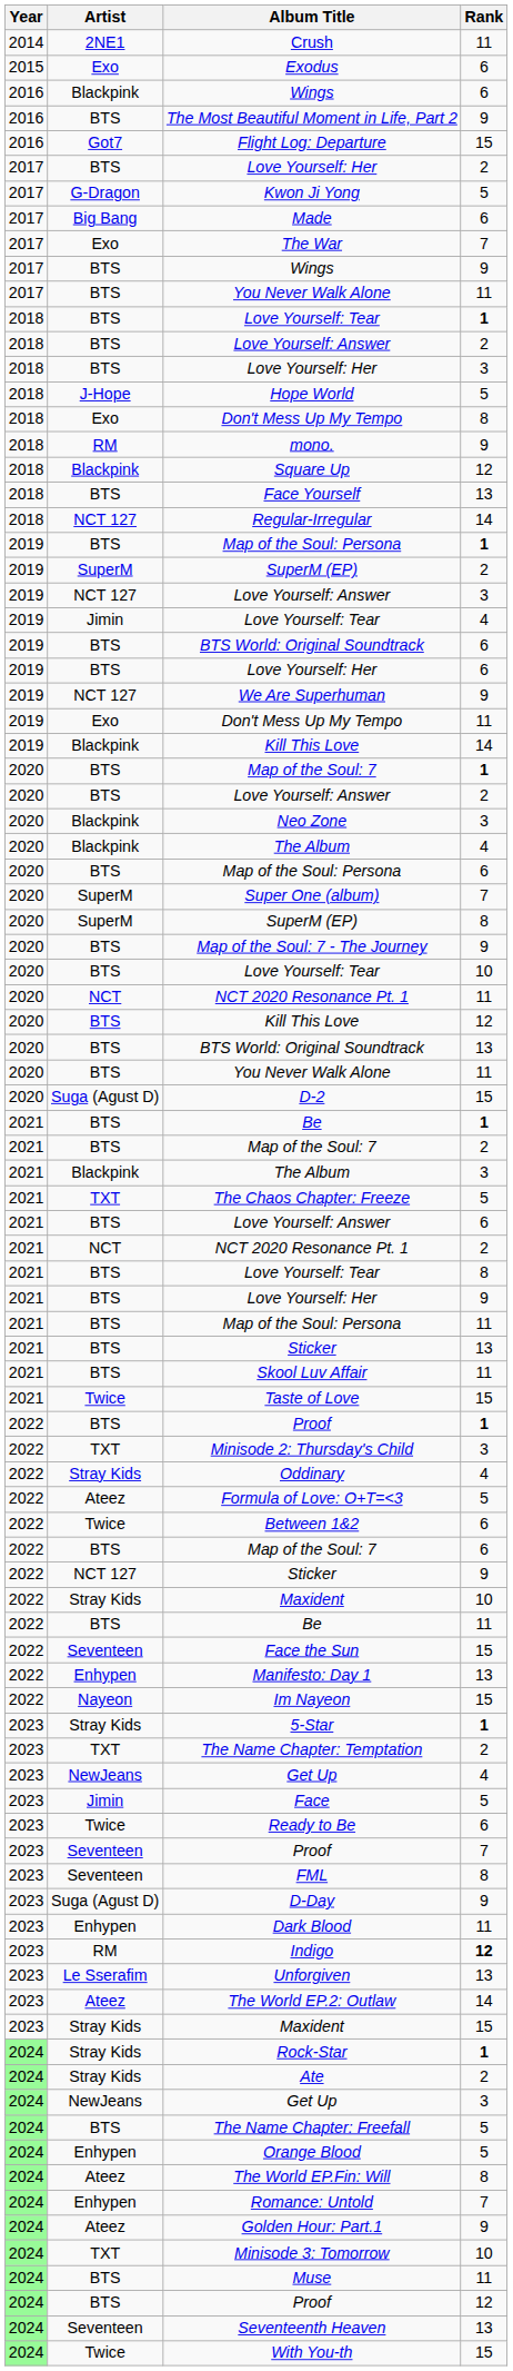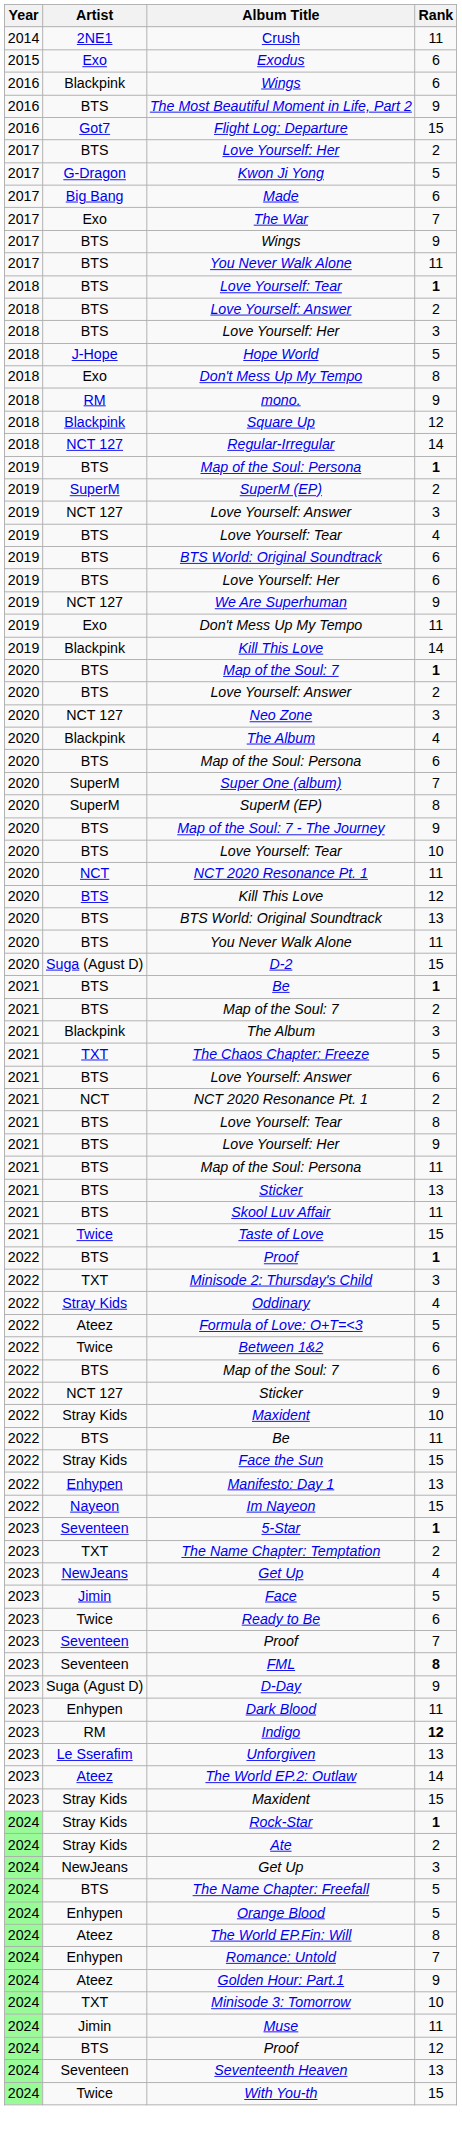 <table class="wikitable sortable" style="text-align:center">
 <tr>
 <th>Year</th>
 <th>Artist</th>
 <th>Album Title</th>
 <th>Rank</th>
 </tr>
 <tr>
 <td>2014</td>
 <td><a href='#'>2NE1</a></td>
 <td><a href='#'>Crush</a></td>
 <td>11</td>
 </tr>
 <tr>
 <td>2015</td>
 <td><a href='#'>Exo</a></td>
 <td><em><a href='#'>Exodus</a></em></td>
 <td>6</td>
 </tr>
 <tr>
 <td>2016</td>
 <td>Blackpink</td>
 <td><em><a href='#'>Wings</a></em></td>
 <td>6</td>
 </tr>
 <tr>
 <td>2016</td>
 <td>BTS</td>
 <td><em><a href='#'>The Most Beautiful Moment in Life, Part 2</a></em></td>
 <td>9</td>
 </tr>
 <tr>
 <td>2016</td>
 <td><a href='#'>Got7</a></td>
 <td><em><a href='#'>Flight Log: Departure</a></em></td>
 <td>15</td>
 </tr>
 <tr>
 <td>2017</td>
 <td>BTS</td>
 <td><em><a href='#'>Love Yourself: Her</a></em></td>
 <td>2</td>
 </tr>
 <tr>
 <td>2017</td>
 <td><a href='#'>G-Dragon</a></td>
 <td><em><a href='#'>Kwon Ji Yong</a></em></td>
 <td>5</td>
 </tr>
 <tr>
 <td>2017</td>
 <td><a href='#'>Big Bang</a></td>
 <td><em><a href='#'>Made</a></em></td>
 <td>6</td>
 </tr>
 <tr>
 <td>2017</td>
 <td>Exo</td>
 <td><em><a href='#'>The War</a></em></td>
 <td>7</td>
 </tr>
 <tr>
 <td>2017</td>
 <td>BTS</td>
 <td><em>Wings</em></td>
 <td>9</td>
 </tr>
 <tr>
 <td>2017</td>
 <td>BTS</td>
 <td><em><a href='#'>You Never Walk Alone</a></em></td>
 <td>11</td>
 </tr>
 <tr>
 <td>2018</td>
 <td>BTS</td>
 <td><em><a href='#'>Love Yourself: Tear</a></em></td>
 <td><span><strong>1</strong></span></td>
 </tr>
 <tr>
 <td>2018</td>
 <td>BTS</td>
 <td><em><a href='#'>Love Yourself: Answer</a></em></td>
 <td>2</td>
 </tr>
 <tr>
 <td>2018</td>
 <td>BTS</td>
 <td><em>Love Yourself: Her</em></td>
 <td>3</td>
 </tr>
 <tr>
 <td>2018</td>
 <td><a href='#'>J-Hope</a></td>
 <td><em><a href='#'>Hope World</a></em></td>
 <td>5</td>
 </tr>
 <tr>
 <td>2018</td>
 <td>Exo</td>
 <td><em><a href='#'>Don't Mess Up My Tempo</a></em></td>
 <td>8</td>
 </tr>
 <tr>
 <td>2018</td>
 <td><a href='#'>RM</a></td>
 <td><em><a href='#'>mono.</a></em></td>
 <td>9</td>
 </tr>
 <tr>
 <td>2018</td>
 <td><a href='#'>Blackpink</a></td>
 <td><em><a href='#'>Square Up</a></em></td>
 <td>12</td>
 </tr>
 <tr>
 <td>2018</td>
-<td>BTS</td>
-<td><em><a href='#'>Face Yourself</a></em></td>
-<td>13</td>
-</tr>
-<tr>
-<td>2018</td>
 <td><a href='#'>NCT 127</a></td>
 <td><em><a href='#'>Regular-Irregular</a></em></td>
 <td>14</td>
 </tr>
 <tr>
 <td>2019</td>
 <td>BTS</td>
 <td><em><a href='#'>Map of the Soul: Persona</a></em></td>
 <td><span><strong>1</strong></span></td>
 </tr>
 <tr>
 <td>2019</td>
 <td><a href='#'>SuperM</a></td>
 <td><em><a href='#'>SuperM (EP)</a></em></td>
 <td>2</td>
 </tr>
 <tr>
 <td>2019</td>
 <td>NCT 127</td>
 <td><em>Love Yourself: Answer</em></td>
 <td>3</td>
 </tr>
 <tr>
 <td>2019</td>
-<td>Jimin</td>
+<td>BTS</td>
 <td><em>Love Yourself: Tear</em></td>
 <td>4</td>
 </tr>
 <tr>
 <td>2019</td>
 <td>BTS</td>
 <td><em><a href='#'>BTS World: Original Soundtrack</a></em></td>
 <td>6</td>
 </tr>
 <tr>
 <td>2019</td>
 <td>BTS</td>
 <td><em>Love Yourself: Her</em></td>
 <td>6</td>
 </tr>
 <tr>
 <td>2019</td>
 <td>NCT 127</td>
 <td><em><a href='#'>We Are Superhuman</a></em></td>
 <td>9</td>
 </tr>
 <tr>
 <td>2019</td>
 <td>Exo</td>
 <td><em>Don't Mess Up My Tempo</em></td>
 <td>11</td>
 </tr>
 <tr>
 <td>2019</td>
 <td>Blackpink</td>
 <td><em><a href='#'>Kill This Love</a></em></td>
 <td>14</td>
 </tr>
 <tr>
 <td>2020</td>
 <td>BTS</td>
 <td><em><a href='#'>Map of the Soul: 7</a></em></td>
 <td><span><strong>1</strong></span></td>
 </tr>
 <tr>
 <td>2020</td>
 <td>BTS</td>
 <td><em>Love Yourself: Answer</em></td>
 <td>2</td>
 </tr>
 <tr>
 <td>2020</td>
-<td>Blackpink</td>
+<td>NCT 127</td>
 <td><em><a href='#'>Neo Zone</a></em></td>
 <td>3</td>
 </tr>
 <tr>
 <td>2020</td>
 <td>Blackpink</td>
 <td><em><a href='#'>The Album</a></em></td>
 <td>4</td>
 </tr>
 <tr>
 <td>2020</td>
 <td>BTS</td>
 <td><em>Map of the Soul: Persona</em></td>
 <td>6</td>
 </tr>
 <tr>
 <td>2020</td>
 <td>SuperM</td>
 <td><em><a href='#'>Super One (album)</a></em></td>
 <td>7</td>
 </tr>
 <tr>
 <td>2020</td>
 <td>SuperM</td>
 <td><em>SuperM (EP)</em></td>
 <td>8</td>
 </tr>
 <tr>
 <td>2020</td>
 <td>BTS</td>
 <td><em><a href='#'>Map of the Soul: 7 - The Journey</a></em></td>
 <td>9</td>
 </tr>
 <tr>
 <td>2020</td>
 <td>BTS</td>
 <td><em>Love Yourself: Tear</em></td>
 <td>10</td>
 </tr>
 <tr>
 <td>2020</td>
 <td><a href='#'>NCT</a></td>
 <td><em><a href='#'>NCT 2020 Resonance Pt. 1</a></em></td>
 <td>11</td>
 </tr>
 <tr>
 <td>2020</td>
 <td><a href='#'>BTS</a></td>
 <td><em>Kill This Love</em></td>
 <td>12</td>
 </tr>
 <tr>
 <td>2020</td>
 <td>BTS</td>
 <td><em>BTS World: Original Soundtrack</em></td>
 <td>13</td>
 </tr>
 <tr>
 <td>2020</td>
 <td>BTS</td>
 <td><em>You Never Walk Alone</em></td>
 <td>11</td>
 </tr>
 <tr>
 <td>2020</td>
 <td><a href='#'>Suga</a> (Agust D)</td>
 <td><em><a href='#'>D-2</a></em></td>
 <td>15</td>
 </tr>
 <tr>
 <td>2021</td>
 <td>BTS</td>
 <td><em><a href='#'>Be</a></em></td>
 <td><span><strong>1</strong></span></td>
 </tr>
 <tr>
 <td>2021</td>
 <td>BTS</td>
 <td><em>Map of the Soul: 7</em></td>
 <td>2</td>
 </tr>
 <tr>
 <td>2021</td>
 <td>Blackpink</td>
 <td><em>The Album</em></td>
 <td>3</td>
 </tr>
 <tr>
 <td>2021</td>
 <td><a href='#'>TXT</a></td>
 <td><em><a href='#'>The Chaos Chapter: Freeze</a></em></td>
 <td>5</td>
 </tr>
 <tr>
 <td>2021</td>
 <td>BTS</td>
 <td><em>Love Yourself: Answer</em></td>
 <td>6</td>
 </tr>
 <tr>
 <td>2021</td>
 <td>NCT</td>
 <td><em>NCT 2020 Resonance Pt. 1</em></td>
 <td>2</td>
 </tr>
 <tr>
 <td>2021</td>
 <td>BTS</td>
 <td><em>Love Yourself: Tear</em></td>
 <td>8</td>
 </tr>
 <tr>
 <td>2021</td>
 <td>BTS</td>
 <td><em>Love Yourself: Her</em></td>
 <td>9</td>
 </tr>
 <tr>
 <td>2021</td>
 <td>BTS</td>
 <td><em>Map of the Soul: Persona</em></td>
 <td>11</td>
 </tr>
 <tr>
 <td>2021</td>
 <td>BTS</td>
 <td><em><a href='#'>Sticker</a></em></td>
 <td>13</td>
 </tr>
 <tr>
 <td>2021</td>
 <td>BTS</td>
 <td><em><a href='#'>Skool Luv Affair</a></em></td>
 <td>11</td>
 </tr>
 <tr>
 <td>2021</td>
 <td><a href='#'>Twice</a></td>
 <td><em><a href='#'>Taste of Love</a></em></td>
 <td>15</td>
 </tr>
 <tr>
 <td>2022</td>
 <td>BTS</td>
 <td><em><a href='#'>Proof</a></em></td>
 <td><span><strong>1</strong></span></td>
 </tr>
 <tr>
 <td>2022</td>
 <td>TXT</td>
 <td><em><a href='#'>Minisode 2: Thursday's Child</a></em></td>
 <td>3</td>
 </tr>
 <tr>
 <td>2022</td>
 <td><a href='#'>Stray Kids</a></td>
 <td><em><a href='#'>Oddinary</a></em></td>
 <td>4</td>
 </tr>
 <tr>
 <td>2022</td>
 <td>Ateez</td>
 <td><em><a href='#'>Formula of Love: O+T=<3</a></em></td>
 <td>5</td>
 </tr>
 <tr>
 <td>2022</td>
 <td>Twice</td>
 <td><em><a href='#'>Between 1&2</a></em></td>
 <td>6</td>
 </tr>
 <tr>
 <td>2022</td>
 <td>BTS</td>
 <td><em>Map of the Soul: 7</em></td>
 <td>6</td>
 </tr>
 <tr>
 <td>2022</td>
 <td>NCT 127</td>
 <td><em>Sticker</em></td>
 <td>9</td>
 </tr>
 <tr>
 <td>2022</td>
 <td>Stray Kids</td>
 <td><em><a href='#'>Maxident</a></em></td>
 <td>10</td>
 </tr>
 <tr>
 <td>2022</td>
 <td>BTS</td>
 <td><em>Be</em></td>
 <td>11</td>
 </tr>
 <tr>
 <td>2022</td>
-<td><a href='#'>Seventeen</a></td>
+<td>Stray Kids</td>
 <td><em><a href='#'>Face the Sun</a></em></td>
 <td>15</td>
 </tr>
 <tr>
 <td>2022</td>
 <td><a href='#'>Enhypen</a></td>
 <td><em><a href='#'>Manifesto: Day 1</a></em></td>
 <td>13</td>
 </tr>
 <tr>
 <td>2022</td>
 <td><a href='#'>Nayeon</a></td>
 <td><em><a href='#'>Im Nayeon</a></em></td>
 <td>15</td>
 </tr>
 <tr>
 <td>2023</td>
-<td>Stray Kids</td>
+<td><a href='#'>Seventeen</a></td>
 <td><em><a href='#'>5-Star</a></em></td>
 <td><span><strong>1</strong></span></td>
 </tr>
 <tr>
 <td>2023</td>
 <td>TXT</td>
 <td><em><a href='#'>The Name Chapter: Temptation</a></em></td>
 <td>2</td>
 </tr>
 <tr>
 <td>2023</td>
 <td><a href='#'>NewJeans</a></td>
 <td><em><a href='#'>Get Up</a></em></td>
 <td>4</td>
 </tr>
 <tr>
 <td>2023</td>
 <td><a href='#'>Jimin</a></td>
 <td><em><a href='#'>Face</a></em></td>
 <td>5</td>
 </tr>
 <tr>
 <td>2023</td>
 <td>Twice</td>
 <td><em><a href='#'>Ready to Be</a></em></td>
 <td>6</td>
 </tr>
 <tr>
 <td>2023</td>
 <td><a href='#'>Seventeen</a></td>
 <td><em>Proof</em></td>
 <td>7</td>
 </tr>
 <tr>
 <td>2023</td>
 <td>Seventeen</td>
 <td><em><a href='#'>FML</a></em></td>
-<td>8</td>
+<td><strong>8</strong></td>
 </tr>
 <tr>
 <td>2023</td>
 <td>Suga (Agust D)</td>
 <td><em><a href='#'>D-Day</a></em></td>
 <td>9</td>
 </tr>
 <tr>
 <td>2023</td>
 <td>Enhypen</td>
 <td><em><a href='#'>Dark Blood</a></em></td>
 <td>11</td>
 </tr>
 <tr>
 <td>2023</td>
 <td>RM</td>
 <td><em><a href='#'>Indigo</a></em></td>
 <td><strong>12</strong></td>
 </tr>
 <tr>
 <td>2023</td>
 <td><a href='#'>Le Sserafim</a></td>
 <td><em><a href='#'>Unforgiven</a></em></td>
 <td>13</td>
 </tr>
 <tr>
 <td>2023</td>
 <td><a href='#'>Ateez</a></td>
 <td><em><a href='#'>The World EP.2: Outlaw</a></em></td>
 <td>14</td>
 </tr>
 <tr>
 <td>2023</td>
 <td>Stray Kids</td>
 <td><em>Maxident</em></td>
 <td>15</td>
 </tr>
 <tr>
 <td style="background:palegreen">2024</td>
 <td>Stray Kids</td>
 <td><em><a href='#'>Rock-Star</a></em></td>
 <td><span><strong>1</strong></span></td>
 </tr>
 <tr>
 <td style="background:palegreen">2024</td>
 <td>Stray Kids</td>
 <td><em><a href='#'>Ate</a></em></td>
 <td>2</td>
 </tr>
 <tr>
 <td style="background:palegreen">2024</td>
 <td>NewJeans</td>
 <td><em>Get Up</em></td>
 <td>3</td>
 </tr>
 <tr>
 <td style="background:palegreen">2024</td>
 <td>BTS</td>
 <td><em><a href='#'>The Name Chapter: Freefall</a></em></td>
 <td>5</td>
 </tr>
 <tr>
 <td style="background:palegreen">2024</td>
 <td>Enhypen</td>
 <td><em><a href='#'>Orange Blood</a></em></td>
 <td>5</td>
 </tr>
 <tr>
 <td style="background:palegreen">2024</td>
 <td>Ateez</td>
 <td><em><a href='#'>The World EP.Fin: Will</a></em></td>
 <td>8</td>
 </tr>
 <tr>
 <td style="background:palegreen">2024</td>
 <td>Enhypen</td>
 <td><em><a href='#'>Romance: Untold</a></em></td>
 <td>7</td>
 </tr>
 <tr>
 <td style="background:palegreen">2024</td>
 <td>Ateez</td>
 <td><em><a href='#'>Golden Hour: Part.1</a></em></td>
 <td>9</td>
 </tr>
 <tr>
 <td style="background:palegreen">2024</td>
 <td>TXT</td>
 <td><em><a href='#'>Minisode 3: Tomorrow</a></em></td>
 <td>10</td>
 </tr>
 <tr>
 <td style="background:palegreen">2024</td>
-<td>BTS</td>
+<td>Jimin</td>
 <td><em><a href='#'>Muse</a></em></td>
 <td>11</td>
 </tr>
 <tr>
 <td style="background:palegreen">2024</td>
 <td>BTS</td>
 <td><em>Proof</em></td>
 <td>12</td>
 </tr>
 <tr>
 <td style="background:palegreen">2024</td>
 <td>Seventeen</td>
 <td><em><a href='#'>Seventeenth Heaven</a></em></td>
 <td>13</td>
 </tr>
 <tr>
 <td style="background:palegreen">2024</td>
 <td>Twice</td>
 <td><em><a href='#'>With You-th</a></em></td>
 <td>15</td>
 </tr>
 </table>
